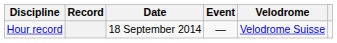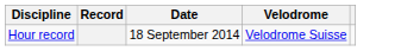 <table class="wikitable">
 <tr>
 <th>Discipline</th>
 <th>Record</th>
 <th>Date</th>
-<th>Event</th>
 <th>Velodrome</th>
 <th></th>
 </tr>
 <tr>
 <td><a href='#'>Hour record</a></td>
 <th scope="row" style="text-align:left;"></th>
 <td>18 September 2014</td>
-<td style="text-align:center;">—</td>
 <td><a href='#'>Velodrome Suisse</a></td>
 <td style="text-align:center;"></td>
 </tr>
 </table>
